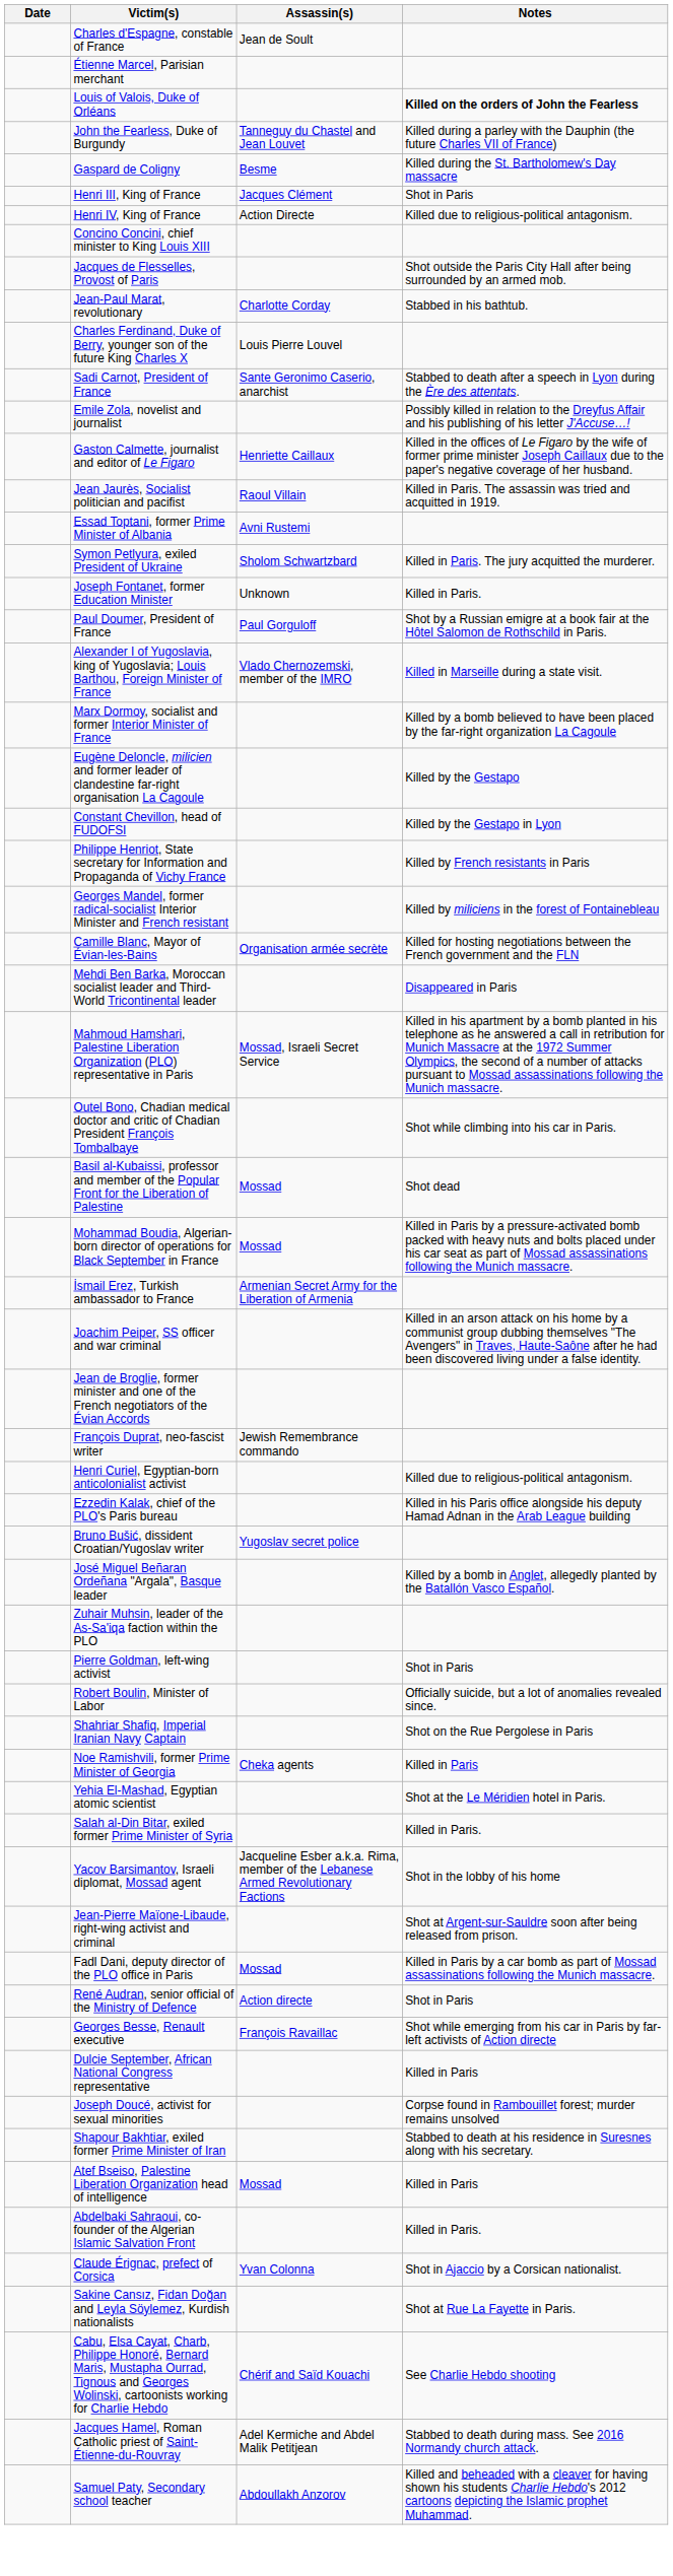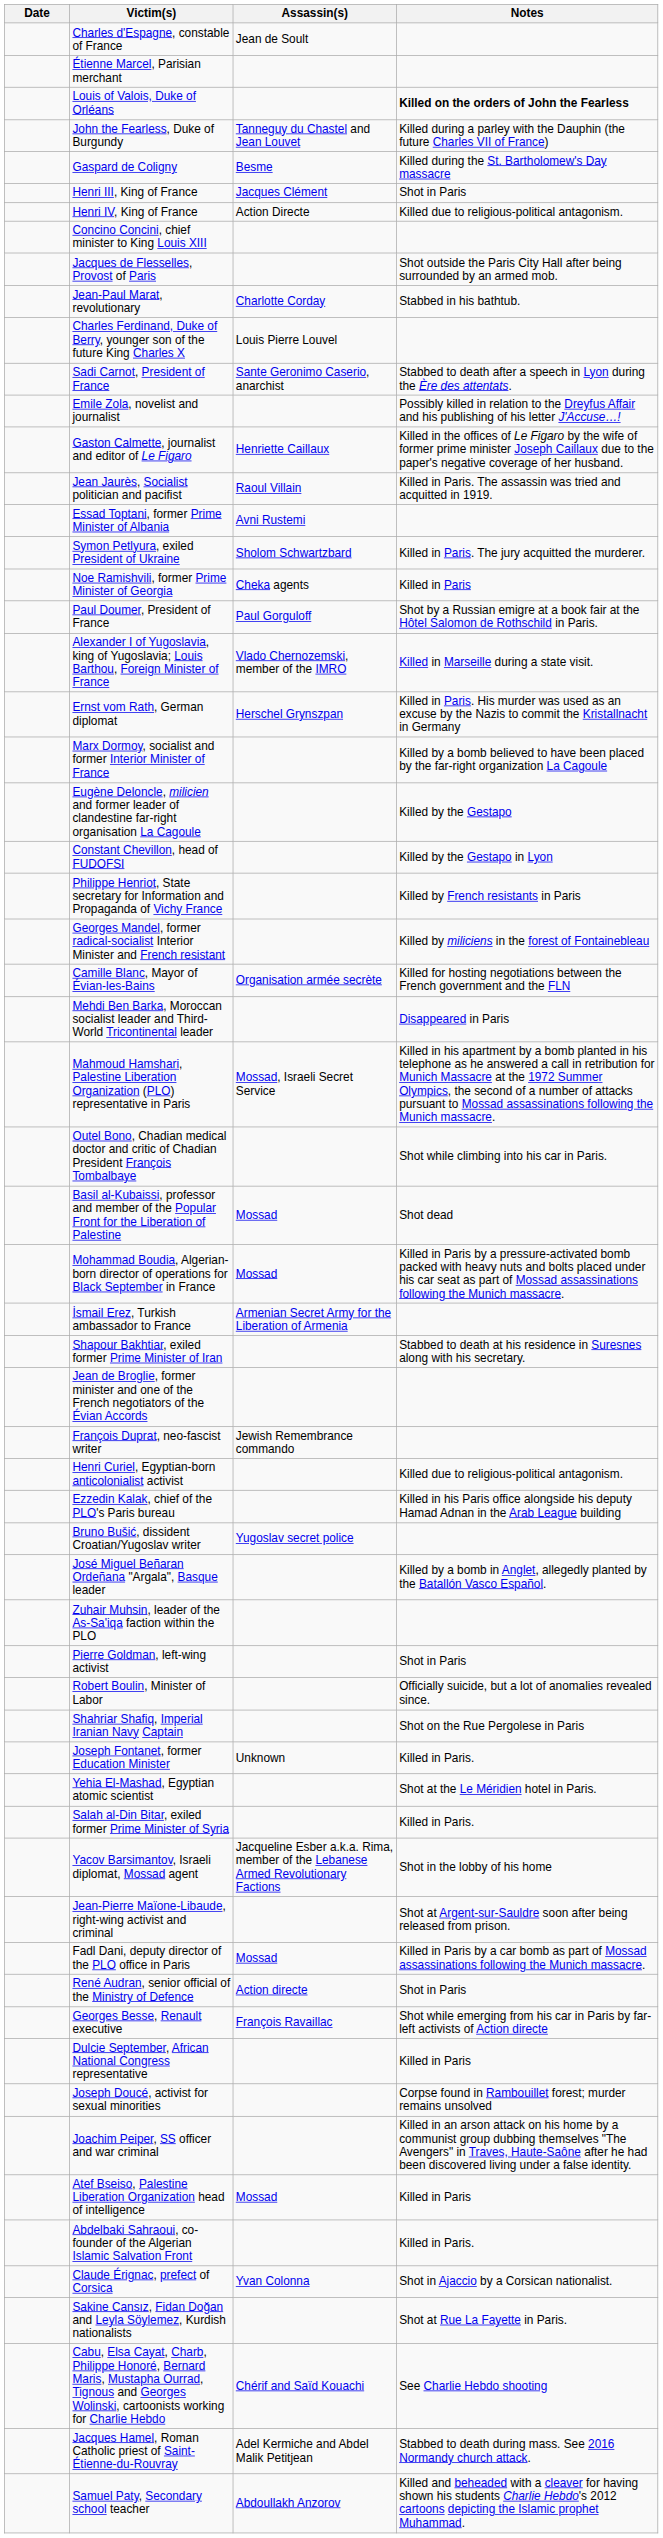 <table class="wikitable sortable" style="width:100%">
 <tr>
 <th style="width:10%">Date</th>
 <th style="width:25%">Victim(s)</th>
 <th style="width:25%">Assassin(s)</th>
 <th style="width:40%">Notes</th>
 </tr>
 <tr>
 <td></td>
 <td><a href='#'>Charles d'Espagne</a>, constable of France</td>
 <td>Jean de Soult</td>
 <td></td>
 </tr>
 <tr>
 <td></td>
 <td><a href='#'>Étienne Marcel</a>, Parisian merchant</td>
 <td></td>
 <td></td>
 </tr>
 <tr>
 <td></td>
 <td><a href='#'>Louis of Valois, Duke of Orléans</a></td>
 <td></td>
 <td><strong>Killed on the orders of John the Fearless</strong></td>
 </tr>
 <tr>
 <td></td>
 <td><a href='#'>John the Fearless</a>, Duke of Burgundy</td>
 <td><a href='#'>Tanneguy du Chastel</a> and <a href='#'>Jean Louvet</a></td>
 <td>Killed during a parley with the Dauphin (the future <a href='#'>Charles VII of France</a>)</td>
 </tr>
 <tr>
 <td></td>
 <td><a href='#'>Gaspard de Coligny</a></td>
 <td><a href='#'>Besme</a></td>
 <td>Killed during the <a href='#'>St. Bartholomew's Day massacre</a></td>
 </tr>
 <tr>
 <td></td>
 <td><a href='#'>Henri III</a>, King of France</td>
 <td><a href='#'>Jacques Clément</a></td>
 <td>Shot in Paris</td>
 </tr>
 <tr>
 <td></td>
 <td><a href='#'>Henri IV</a>, King of France</td>
 <td>Action Directe</td>
 <td>Killed due to religious-political antagonism.</td>
 </tr>
 <tr>
 <td></td>
 <td><a href='#'>Concino Concini</a>, chief minister to King <a href='#'>Louis XIII</a></td>
 <td></td>
 <td></td>
 </tr>
 <tr>
 <td></td>
 <td><a href='#'>Jacques de Flesselles</a>, <a href='#'>Provost</a> of <a href='#'>Paris</a></td>
 <td></td>
 <td>Shot outside the Paris City Hall after being surrounded by an armed mob.</td>
 </tr>
 <tr>
 <td></td>
 <td><a href='#'>Jean-Paul Marat</a>, revolutionary</td>
 <td><a href='#'>Charlotte Corday</a></td>
 <td>Stabbed in his bathtub.</td>
 </tr>
 <tr>
 <td></td>
 <td><a href='#'>Charles Ferdinand, Duke of Berry</a>, younger son of the future King <a href='#'>Charles X</a></td>
 <td>Louis Pierre Louvel</td>
 <td></td>
 </tr>
 <tr>
 <td><a href='#'></a></td>
 <td><a href='#'>Sadi Carnot</a>, <a href='#'>President of France</a></td>
 <td><a href='#'>Sante Geronimo Caserio</a>, anarchist</td>
 <td>Stabbed to death after a speech in <a href='#'>Lyon</a> during the <em><a href='#'>Ère des attentats</a></em>.</td>
 </tr>
 <tr>
 <td></td>
 <td><a href='#'>Emile Zola</a>, novelist and journalist</td>
 <td></td>
 <td>Possibly killed in relation to the <a href='#'>Dreyfus Affair</a> and his publishing of his letter <em><a href='#'>J'Accuse…!</a></em></td>
 </tr>
 <tr>
 <td></td>
 <td><a href='#'>Gaston Calmette</a>, journalist and editor of <em><a href='#'>Le Figaro</a> </em></td>
 <td><a href='#'>Henriette Caillaux</a></td>
 <td>Killed in the offices of <em>Le Figaro</em> by the wife of former prime minister <a href='#'>Joseph Caillaux</a> due to the paper's negative coverage of her husband.</td>
 </tr>
 <tr>
 <td></td>
 <td><a href='#'>Jean Jaurès</a>, <a href='#'>Socialist</a> politician and pacifist</td>
 <td><a href='#'>Raoul Villain</a></td>
 <td>Killed in Paris. The assassin was tried and acquitted in 1919.</td>
 </tr>
 <tr>
 <td></td>
 <td><a href='#'>Essad Toptani</a>, former <a href='#'>Prime Minister of Albania</a></td>
 <td><a href='#'>Avni Rustemi</a></td>
 <td></td>
 </tr>
 <tr>
 <td></td>
 <td><a href='#'>Symon Petlyura</a>, exiled <a href='#'>President of Ukraine</a></td>
 <td><a href='#'>Sholom Schwartzbard</a></td>
 <td>Killed in <a href='#'>Paris</a>. The jury acquitted the murderer.</td>
 </tr>
 <tr>
 <td></td>
-<td><a href='#'>Joseph Fontanet</a>, former <a href='#'>Education Minister</a></td>
-<td>Unknown</td>
-<td>Killed in Paris.</td>
+<td><a href='#'>Noe Ramishvili</a>, former <a href='#'>Prime Minister of Georgia</a></td>
+<td><a href='#'>Cheka</a> agents</td>
+<td>Killed in <a href='#'>Paris</a></td>
 </tr>
 <tr>
 <td></td>
 <td><a href='#'>Paul Doumer</a>, President of France</td>
 <td><a href='#'>Paul Gorguloff</a></td>
 <td>Shot by a Russian emigre at a book fair at the <a href='#'>Hôtel Salomon de Rothschild</a> in Paris.</td>
 </tr>
 <tr>
 <td></td>
 <td><a href='#'>Alexander I of Yugoslavia</a>, king of Yugoslavia; <a href='#'>Louis Barthou</a>, <a href='#'>Foreign Minister of France</a></td>
 <td><a href='#'>Vlado Chernozemski</a>, member of the <a href='#'>IMRO</a></td>
 <td><a href='#'>Killed</a> in <a href='#'>Marseille</a> during a state visit.</td>
+</tr>
+<tr>
+<td></td>
+<td><a href='#'>Ernst vom Rath</a>, German diplomat</td>
+<td><a href='#'>Herschel Grynszpan</a></td>
+<td>Killed in <a href='#'>Paris</a>. His murder was used as an excuse by the Nazis to commit the <a href='#'>Kristallnacht</a> in Germany</td>
 </tr>
 <tr>
 <td></td>
 <td><a href='#'>Marx Dormoy</a>, socialist and former <a href='#'>Interior Minister of France</a></td>
 <td></td>
 <td>Killed by a bomb believed to have been placed by the far-right organization <a href='#'>La Cagoule</a></td>
 </tr>
 <tr>
 <td></td>
 <td><a href='#'>Eugène Deloncle</a>, <em><a href='#'>milicien</a></em> and former leader of clandestine far-right organisation <a href='#'>La Cagoule</a></td>
 <td></td>
 <td>Killed by the <a href='#'>Gestapo</a></td>
 </tr>
 <tr>
 <td></td>
 <td><a href='#'>Constant Chevillon</a>, head of <a href='#'>FUDOFSI</a></td>
 <td></td>
 <td>Killed by the <a href='#'>Gestapo</a> in <a href='#'>Lyon</a></td>
 </tr>
 <tr>
 <td></td>
 <td><a href='#'>Philippe Henriot</a>, State secretary for Information and Propaganda of <a href='#'>Vichy France</a></td>
 <td></td>
 <td>Killed by <a href='#'>French resistants</a> in Paris</td>
 </tr>
 <tr>
 <td></td>
 <td><a href='#'>Georges Mandel</a>, former <a href='#'>radical-socialist</a> Interior Minister and <a href='#'>French resistant</a></td>
 <td></td>
 <td>Killed by <em><a href='#'>miliciens</a></em> in the <a href='#'>forest of Fontainebleau</a></td>
 </tr>
 <tr>
 <td></td>
 <td><a href='#'>Camille Blanc</a>, Mayor of <a href='#'>Évian-les-Bains</a></td>
 <td><a href='#'>Organisation armée secrète</a></td>
 <td>Killed for hosting negotiations between the French government and the <a href='#'>FLN</a></td>
 </tr>
 <tr>
 <td></td>
 <td><a href='#'>Mehdi Ben Barka</a>, Moroccan socialist leader and Third-World <a href='#'>Tricontinental</a> leader</td>
 <td></td>
 <td><a href='#'>Disappeared</a> in Paris</td>
 </tr>
 <tr>
 <td></td>
 <td><a href='#'>Mahmoud Hamshari</a>, <a href='#'>Palestine Liberation Organization</a> (<a href='#'>PLO</a>) representative in Paris</td>
 <td><a href='#'>Mossad</a>, Israeli Secret Service</td>
 <td>Killed in his apartment by a bomb planted in his telephone as he answered a call in retribution for <a href='#'>Munich Massacre</a> at the <a href='#'>1972 Summer Olympics</a>, the second of a number of attacks pursuant to <a href='#'>Mossad assassinations following the Munich massacre</a>.</td>
 </tr>
 <tr>
 <td></td>
 <td><a href='#'>Outel Bono</a>, Chadian medical doctor and critic of Chadian President <a href='#'>François Tombalbaye</a></td>
 <td></td>
 <td>Shot while climbing into his car in Paris.</td>
 </tr>
 <tr>
 <td></td>
 <td><a href='#'>Basil al-Kubaissi</a>, professor and member of the <a href='#'>Popular Front for the Liberation of Palestine</a></td>
 <td><a href='#'>Mossad</a></td>
 <td>Shot dead</td>
 </tr>
 <tr>
 <td></td>
 <td><a href='#'>Mohammad Boudia</a>, Algerian-born director of operations for <a href='#'>Black September</a> in France</td>
 <td><a href='#'>Mossad</a></td>
 <td>Killed in Paris by a pressure-activated bomb packed with heavy nuts and bolts placed under his car seat as part of <a href='#'>Mossad assassinations following the Munich massacre</a>.</td>
 </tr>
 <tr>
 <td></td>
 <td><a href='#'>İsmail Erez</a>, Turkish ambassador to France</td>
 <td><a href='#'>Armenian Secret Army for the Liberation of Armenia</a></td>
 <td></td>
 </tr>
 <tr>
 <td></td>
-<td><a href='#'>Joachim Peiper</a>, <a href='#'>SS</a> officer and war criminal</td>
+<td><a href='#'>Shapour Bakhtiar</a>, exiled former <a href='#'>Prime Minister of Iran</a></td>
 <td></td>
-<td>Killed in an arson attack on his home by a communist group dubbing themselves "The Avengers" in <a href='#'>Traves, Haute-Saône</a> after he had been discovered living under a false identity.</td>
+<td>Stabbed to death at his residence in <a href='#'>Suresnes</a> along with his secretary.</td>
 </tr>
 <tr>
 <td></td>
 <td><a href='#'>Jean de Broglie</a>, former minister and one of the French negotiators of the <a href='#'>Évian Accords</a></td>
 <td></td>
 <td></td>
 </tr>
 <tr>
 <td></td>
 <td><a href='#'>François Duprat</a>, neo-fascist writer</td>
 <td>Jewish Remembrance commando</td>
 <td></td>
 </tr>
 <tr>
 <td></td>
 <td><a href='#'>Henri Curiel</a>, Egyptian-born <a href='#'>anticolonialist</a> activist</td>
 <td></td>
 <td>Killed due to religious-political antagonism.</td>
 </tr>
 <tr>
 <td></td>
 <td><a href='#'>Ezzedin Kalak</a>, chief of the <a href='#'>PLO</a>'s Paris bureau</td>
 <td></td>
 <td>Killed in his Paris office alongside his deputy Hamad Adnan in the <a href='#'>Arab League</a> building</td>
 </tr>
 <tr>
 <td></td>
 <td><a href='#'>Bruno Bušić</a>, dissident Croatian/Yugoslav writer</td>
 <td><a href='#'>Yugoslav secret police</a></td>
 <td></td>
 </tr>
 <tr>
 <td></td>
 <td><a href='#'>José Miguel Beñaran Ordeñana</a> "Argala", <a href='#'>Basque</a> leader</td>
 <td></td>
 <td>Killed by a bomb in <a href='#'>Anglet</a>, allegedly planted by the <a href='#'>Batallón Vasco Español</a>.</td>
 </tr>
 <tr>
 <td></td>
 <td><a href='#'>Zuhair Muhsin</a>, leader of the <a href='#'>As-Sa'iqa</a> faction within the PLO</td>
 <td></td>
 <td></td>
 </tr>
 <tr>
 <td></td>
 <td><a href='#'>Pierre Goldman</a>, left-wing activist</td>
 <td></td>
 <td>Shot in Paris</td>
 </tr>
 <tr>
 <td></td>
 <td><a href='#'>Robert Boulin</a>, Minister of Labor</td>
 <td></td>
 <td>Officially suicide, but a lot of anomalies revealed since.</td>
 </tr>
 <tr>
 <td></td>
 <td><a href='#'>Shahriar Shafiq</a>, <a href='#'>Imperial Iranian Navy</a> <a href='#'>Captain</a></td>
 <td></td>
 <td>Shot on the Rue Pergolese in Paris</td>
 </tr>
 <tr>
 <td></td>
-<td><a href='#'>Noe Ramishvili</a>, former <a href='#'>Prime Minister of Georgia</a></td>
-<td><a href='#'>Cheka</a> agents</td>
-<td>Killed in <a href='#'>Paris</a></td>
+<td><a href='#'>Joseph Fontanet</a>, former <a href='#'>Education Minister</a></td>
+<td>Unknown</td>
+<td>Killed in Paris.</td>
 </tr>
 <tr>
 <td></td>
 <td><a href='#'>Yehia El-Mashad</a>, Egyptian atomic scientist</td>
 <td></td>
 <td>Shot at the <a href='#'>Le Méridien</a> hotel in Paris.</td>
 </tr>
 <tr>
 <td></td>
 <td><a href='#'>Salah al-Din Bitar</a>, exiled former <a href='#'>Prime Minister of Syria</a></td>
 <td></td>
 <td>Killed in Paris.</td>
 </tr>
 <tr>
 <td></td>
 <td><a href='#'>Yacov Barsimantov</a>, Israeli diplomat, <a href='#'>Mossad</a> agent</td>
 <td>Jacqueline Esber a.k.a. Rima, member of the <a href='#'>Lebanese Armed Revolutionary Factions</a></td>
 <td>Shot in the lobby of his home</td>
 </tr>
 <tr>
 <td></td>
 <td><a href='#'>Jean-Pierre Maïone-Libaude</a>, right-wing activist and criminal</td>
 <td></td>
 <td>Shot at <a href='#'>Argent-sur-Sauldre</a> soon after being released from prison.</td>
 </tr>
 <tr>
 <td></td>
 <td>Fadl Dani, deputy director of the <a href='#'>PLO</a> office in Paris</td>
 <td><a href='#'>Mossad</a></td>
 <td>Killed in Paris by a car bomb as part of <a href='#'>Mossad assassinations following the Munich massacre</a>.</td>
 </tr>
 <tr>
 <td></td>
 <td><a href='#'>René Audran</a>, senior official of the <a href='#'>Ministry of Defence</a></td>
 <td><a href='#'>Action directe</a></td>
 <td>Shot in Paris</td>
 </tr>
 <tr>
 <td></td>
 <td><a href='#'>Georges Besse</a>, <a href='#'>Renault</a> executive</td>
 <td><a href='#'>François Ravaillac</a></td>
 <td>Shot while emerging from his car in Paris by far-left activists of <a href='#'>Action directe</a></td>
 </tr>
 <tr>
 <td></td>
 <td><a href='#'>Dulcie September</a>, <a href='#'>African National Congress</a> representative</td>
 <td></td>
 <td>Killed in Paris</td>
 </tr>
 <tr>
 <td></td>
 <td><a href='#'>Joseph Doucé</a>, activist for sexual minorities</td>
 <td></td>
 <td>Corpse found in <a href='#'>Rambouillet</a> forest; murder remains unsolved</td>
 </tr>
 <tr>
 <td></td>
-<td><a href='#'>Shapour Bakhtiar</a>, exiled former <a href='#'>Prime Minister of Iran</a></td>
+<td><a href='#'>Joachim Peiper</a>, <a href='#'>SS</a> officer and war criminal</td>
 <td></td>
-<td>Stabbed to death at his residence in <a href='#'>Suresnes</a> along with his secretary.</td>
+<td>Killed in an arson attack on his home by a communist group dubbing themselves "The Avengers" in <a href='#'>Traves, Haute-Saône</a> after he had been discovered living under a false identity.</td>
 </tr>
 <tr>
 <td></td>
 <td><a href='#'>Atef Bseiso</a>, <a href='#'>Palestine Liberation Organization</a> head of intelligence</td>
 <td><a href='#'>Mossad</a></td>
 <td>Killed in Paris</td>
 </tr>
 <tr>
 <td></td>
 <td><a href='#'>Abdelbaki Sahraoui</a>, co-founder of the Algerian <a href='#'>Islamic Salvation Front</a></td>
 <td></td>
 <td>Killed in Paris.</td>
 </tr>
 <tr>
 <td></td>
 <td><a href='#'>Claude Érignac</a>, <a href='#'>prefect</a> of <a href='#'>Corsica</a></td>
 <td><a href='#'>Yvan Colonna</a></td>
 <td>Shot in <a href='#'>Ajaccio</a> by a Corsican nationalist.</td>
 </tr>
 <tr>
 <td></td>
 <td><a href='#'>Sakine Cansız</a>, <a href='#'>Fidan Doğan</a> and <a href='#'>Leyla Söylemez</a>, Kurdish nationalists</td>
 <td></td>
 <td>Shot at <a href='#'>Rue La Fayette</a> in Paris.</td>
 </tr>
 <tr>
 <td></td>
 <td><a href='#'>Cabu</a>, <a href='#'>Elsa Cayat</a>, <a href='#'>Charb</a>, <a href='#'>Philippe Honoré</a>, <a href='#'>Bernard Maris</a>, <a href='#'>Mustapha Ourrad</a>, <a href='#'>Tignous</a> and <a href='#'>Georges Wolinski</a>, cartoonists working for <a href='#'>Charlie Hebdo</a></td>
 <td><a href='#'>Chérif and Saïd Kouachi</a></td>
 <td>See <a href='#'>Charlie Hebdo shooting</a></td>
 </tr>
 <tr>
 <td></td>
 <td><a href='#'>Jacques Hamel</a>, Roman Catholic priest of <a href='#'>Saint-Étienne-du-Rouvray</a></td>
 <td>Adel Kermiche and Abdel Malik Petitjean</td>
 <td>Stabbed to death during mass. See <a href='#'>2016 Normandy church attack</a>.</td>
 </tr>
 <tr>
 <td></td>
 <td><a href='#'>Samuel Paty</a>, <a href='#'>Secondary school</a>     teacher</td>
 <td><a href='#'>Abdoullakh Anzorov</a></td>
 <td>Killed and <a href='#'>beheaded</a> with a <a href='#'>cleaver</a> for having shown his students <em><a href='#'>Charlie Hebdo</a></em>'s 2012 <a href='#'>cartoons</a> <a href='#'>depicting the Islamic prophet Muhammad</a>.</td>
 </tr>
 </table>
